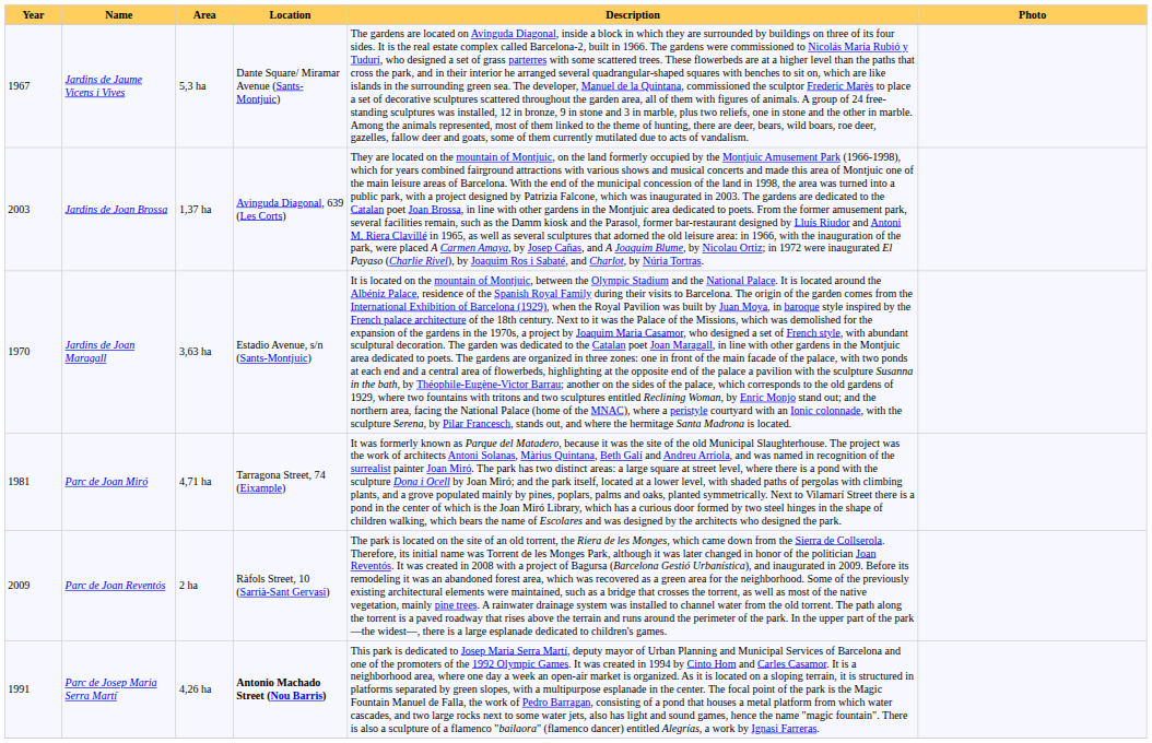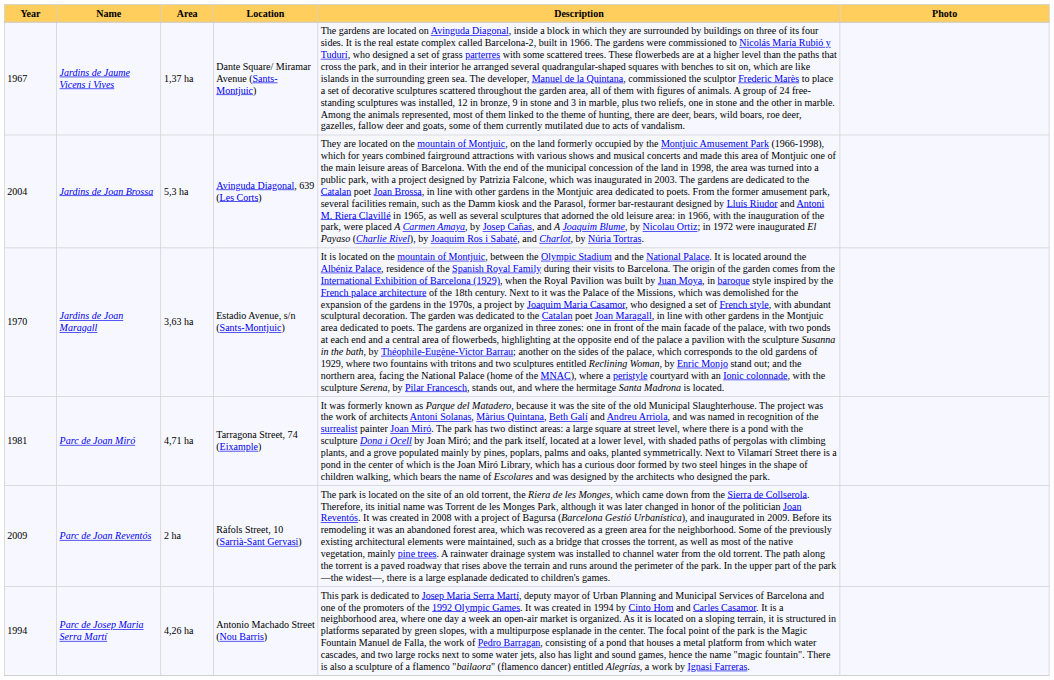 <table bgcolor="#f7f8ff" cellpadding="4" cellspacing="0" border="1" style="font-size: 95%; border: #cccccc solid 1px; border-collapse: collapse;">
 <tr>
 <th width="5%" style="background:#ffce5d;">Year</th>
 <th width="10%" style="background:#ffce5d;">Name</th>
 <th width="5%" style="background:#ffce5d;">Area</th>
 <th width="10%" style="background:#ffce5d;">Location</th>
 <th width="50%" style="background:#ffce5d;">Description</th>
 <th width="20%" style="background:#ffce5d;">Photo</th>
 </tr>
 <tr ---->
 </tr>
 <tr>
 <td>1967</td>
 <td><em><a href='#'>Jardins de Jaume Vicens i Vives</a></em></td>
-<td>5,3 ha</td>
+<td>1,37 ha</td>
 <td>Dante Square/ Miramar Avenue (<a href='#'>Sants-Montjuic</a>)</td>
 <td>The gardens are located on <a href='#'>Avinguda Diagonal</a>, inside a block in which they are surrounded by buildings on three of its four sides. It is the real estate complex called Barcelona-2, built in 1966. The gardens were commissioned to <a href='#'>Nicolás María Rubió y Tudurí</a>, who designed a set of grass <a href='#'>parterres</a> with some scattered trees. These flowerbeds are at a higher level than the paths that cross the park, and in their interior he arranged several quadrangular-shaped squares with benches to sit on, which are like islands in the surrounding green sea. The developer, <a href='#'>Manuel de la Quintana</a>, commissioned the sculptor <a href='#'>Frederic Marès</a> to place a set of decorative sculptures scattered throughout the garden area, all of them with figures of animals. A group of 24 free-standing sculptures was installed, 12 in bronze, 9 in stone and 3 in marble, plus two reliefs, one in stone and the other in marble. Among the animals represented, most of them linked to the theme of hunting, there are deer, bears, wild boars, roe deer, gazelles, fallow deer and goats, some of them currently mutilated due to acts of vandalism.</td>
 <td></td>
 </tr>
 <tr>
-<td>2003</td>
+<td>2004</td>
 <td><em><a href='#'>Jardins de Joan Brossa</a></em></td>
-<td>1,37 ha</td>
+<td>5,3 ha</td>
 <td><a href='#'>Avinguda Diagonal</a>, 639 (<a href='#'>Les Corts</a>)</td>
 <td>They are located on the <a href='#'>mountain of Montjuic</a>, on the land formerly occupied by the <a href='#'>Montjuic Amusement Park</a> (1966-1998), which for years combined fairground attractions with various shows and musical concerts and made this area of Montjuic one of the main leisure areas of Barcelona. With the end of the municipal concession of the land in 1998, the area was turned into a public park, with a project designed by Patrizia Falcone, which was inaugurated in 2003. The gardens are dedicated to the <a href='#'>Catalan</a> poet <a href='#'>Joan Brossa</a>, in line with other gardens in the Montjuic area dedicated to poets. From the former amusement park, several facilities remain, such as the Damm kiosk and the Parasol, former bar-restaurant designed by <a href='#'>Lluís Riudor</a> and <a href='#'>Antoni M. Riera Clavillé</a> in 1965, as well as several sculptures that adorned the old leisure area: in 1966, with the inauguration of the park, were placed <em>A <a href='#'>Carmen Amaya</a></em>, by <a href='#'>Josep Cañas</a>, and <em>A <a href='#'>Joaquim Blume</a></em>, by <a href='#'>Nicolau Ortiz</a>; in 1972 were inaugurated <em>El Payaso</em> (<em><a href='#'>Charlie Rivel</a></em>), by <a href='#'>Joaquim Ros i Sabaté</a>, and <em><a href='#'>Charlot</a></em>, by <a href='#'>Núria Tortras</a>.</td>
 <td></td>
 </tr>
 <tr>
 <td>1970</td>
 <td><em><a href='#'>Jardins de Joan Maragall</a></em></td>
 <td>3,63 ha</td>
 <td>Estadio Avenue, s/n (<a href='#'>Sants-Montjuic</a>)</td>
 <td>It is located on the <a href='#'>mountain of Montjuic</a>, between the <a href='#'>Olympic Stadium</a> and the <a href='#'>National Palace</a>. It is located around the <a href='#'>Albéniz Palace</a>, residence of the <a href='#'>Spanish Royal Family</a> during their visits to Barcelona. The origin of the garden comes from the <a href='#'>International Exhibition of Barcelona (1929)</a>, when the Royal Pavilion was built by <a href='#'>Juan Moya</a>, in <a href='#'>baroque</a> style inspired by the <a href='#'>French palace architecture</a> of the 18th century. Next to it was the Palace of the Missions, which was demolished for the expansion of the gardens in the 1970s, a project by <a href='#'>Joaquim Maria Casamor</a>, who designed a set of <a href='#'>French style</a>, with abundant sculptural decoration. The garden was dedicated to the <a href='#'>Catalan</a> poet <a href='#'>Joan Maragall</a>, in line with other gardens in the Montjuic area dedicated to poets. The gardens are organized in three zones: one in front of the main facade of the palace, with two ponds at each end and a central area of flowerbeds, highlighting at the opposite end of the palace a pavilion with the sculpture <em>Susanna in the bath</em>, by <a href='#'>Théophile-Eugène-Victor Barrau</a>; another on the sides of the palace, which corresponds to the old gardens of 1929, where two fountains with tritons and two sculptures entitled <em>Reclining Woman</em>, by <a href='#'>Enric Monjo</a> stand out; and the northern area, facing the National Palace (home of the <a href='#'>MNAC</a>), where a <a href='#'>peristyle</a> courtyard with an <a href='#'>Ionic colonnade</a>, with the sculpture <em>Serena</em>, by <a href='#'>Pilar Francesch</a>, stands out, and where the hermitage <em>Santa Madrona</em> is located.</td>
 <td></td>
 </tr>
 <tr>
 <td>1981</td>
 <td><em><a href='#'>Parc de Joan Miró</a></em></td>
 <td>4,71 ha</td>
 <td>Tarragona Street, 74 (<a href='#'>Eixample</a>)</td>
 <td>It was formerly known as <em>Parque del Matadero</em>, because it was the site of the old Municipal Slaughterhouse. The project was the work of architects <a href='#'>Antoni Solanas</a>, <a href='#'>Màrius Quintana</a>, <a href='#'>Beth Galí</a> and <a href='#'>Andreu Arriola</a>, and was named in recognition of the <a href='#'>surrealist</a> painter <a href='#'>Joan Miró</a>. The park has two distinct areas: a large square at street level, where there is a pond with the sculpture <em><a href='#'>Dona i Ocell</a></em> by Joan Miró; and the park itself, located at a lower level, with shaded paths of pergolas with climbing plants, and a grove populated mainly by pines, poplars, palms and oaks, planted symmetrically. Next to Vilamarí Street there is a pond in the center of which is the Joan Miró Library, which has a curious door formed by two steel hinges in the shape of children walking, which bears the name of <em>Escolares</em> and was designed by the architects who designed the park.</td>
 <td></td>
 </tr>
 <tr>
 <td>2009</td>
 <td><em><a href='#'>Parc de Joan Reventós</a></em></td>
 <td>2 ha</td>
 <td>Ràfols Street, 10 (<a href='#'>Sarrià-Sant Gervasi</a>)</td>
 <td>The park is located on the site of an old torrent, the <em>Riera de les Monges</em>, which came down from the <a href='#'>Sierra de Collserola</a>. Therefore, its initial name was Torrent de les Monges Park, although it was later changed in honor of the politician <a href='#'>Joan Reventós</a>. It was created in 2008 with a project of Bagursa (<em>Barcelona Gestió Urbanística</em>), and inaugurated in 2009. Before its remodeling it was an abandoned forest area, which was recovered as a green area for the neighborhood. Some of the previously existing architectural elements were maintained, such as a bridge that crosses the torrent, as well as most of the native vegetation, mainly <a href='#'>pine trees</a>. A rainwater drainage system was installed to channel water from the old torrent. The path along the torrent is a paved roadway that rises above the terrain and runs around the perimeter of the park. In the upper part of the park —the widest—, there is a large esplanade dedicated to children's games.</td>
 <td></td>
 </tr>
 <tr>
-<td>1991</td>
+<td>1994</td>
 <td><em><a href='#'>Parc de Josep Maria Serra Martí</a></em></td>
 <td>4,26 ha</td>
-<td><strong>Antonio Machado Street (<a href='#'>Nou Barris</a>)</strong></td>
+<td>Antonio Machado Street (<a href='#'>Nou Barris</a>)</td>
 <td>This park is dedicated to <a href='#'>Josep Maria Serra Martí</a>, deputy mayor of Urban Planning and Municipal Services of Barcelona and one of the promoters of the <a href='#'>1992 Olympic Games</a>. It was created in 1994 by <a href='#'>Cinto Hom</a> and <a href='#'>Carles Casamor</a>. It is a neighborhood area, where one day a week an open-air market is organized. As it is located on a sloping terrain, it is structured in platforms separated by green slopes, with a multipurpose esplanade in the center. The focal point of the park is the Magic Fountain Manuel de Falla, the work of <a href='#'>Pedro Barragan</a>, consisting of a pond that houses a metal platform from which water cascades, and two large rocks next to some water jets, also has light and sound games, hence the name "magic fountain". There is also a sculpture of a flamenco "<em>bailaora</em>" (flamenco dancer) entitled <em>Alegrías</em>, a work by <a href='#'>Ignasi Farreras</a>.</td>
 <td></td>
 </tr>
 <tr>
 </tr>
 </table>
